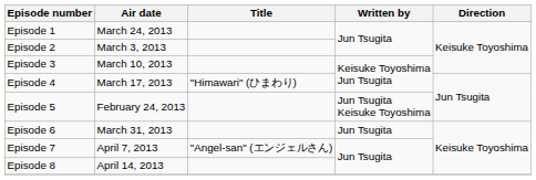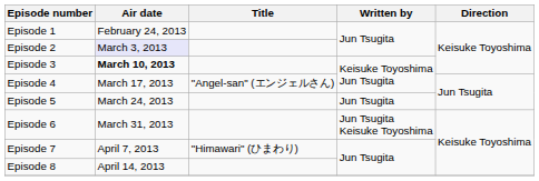 <table class="wikitable">
 <tr>
 <th>Episode number</th>
 <th>Air date</th>
 <th>Title</th>
 <th>Written by</th>
 <th>Direction</th>
 </tr>
 <tr>
 <td>Episode 1</td>
-<td>March 24, 2013</td>
+<td>February 24, 2013</td>
 <td></td>
 <td rowspan="2">Jun Tsugita</td>
 <td rowspan="3">Keisuke Toyoshima</td>
 </tr>
 <tr>
 <td>Episode 2</td>
-<td>March 3, 2013</td>
+<td style="background: lavender;">March 3, 2013</td>
 <td></td>
 </tr>
 <tr>
 <td>Episode 3</td>
-<td>March 10, 2013</td>
+<td><strong>March 10, 2013</strong></td>
 <td></td>
 <td rowspan="2">Keisuke Toyoshima<br>Jun Tsugita</td>
 </tr>
 <tr>
 <td>Episode 4</td>
 <td>March 17, 2013</td>
-<td>"Himawari" (ひまわり)</td>
+<td>"Angel-san" (エンジェルさん)</td>
 <td rowspan="2">Jun Tsugita</td>
 </tr>
 <tr>
 <td>Episode 5</td>
-<td>February 24, 2013</td>
+<td>March 24, 2013</td>
 <td></td>
-<td>Jun Tsugita<br>Keisuke Toyoshima</td>
+<td>Jun Tsugita</td>
 </tr>
 <tr>
 <td>Episode 6</td>
 <td>March 31, 2013</td>
 <td></td>
-<td>Jun Tsugita</td>
+<td>Jun Tsugita<br>Keisuke Toyoshima</td>
 <td rowspan="3">Keisuke Toyoshima</td>
 </tr>
 <tr>
 <td>Episode 7</td>
 <td>April 7, 2013</td>
-<td>"Angel-san" (エンジェルさん)</td>
+<td>"Himawari" (ひまわり)</td>
 <td rowspan="2">Jun Tsugita</td>
 </tr>
 <tr>
 <td>Episode 8</td>
 <td>April 14, 2013</td>
 <td></td>
 </tr>
 <tr>
 </tr>
 </table>
